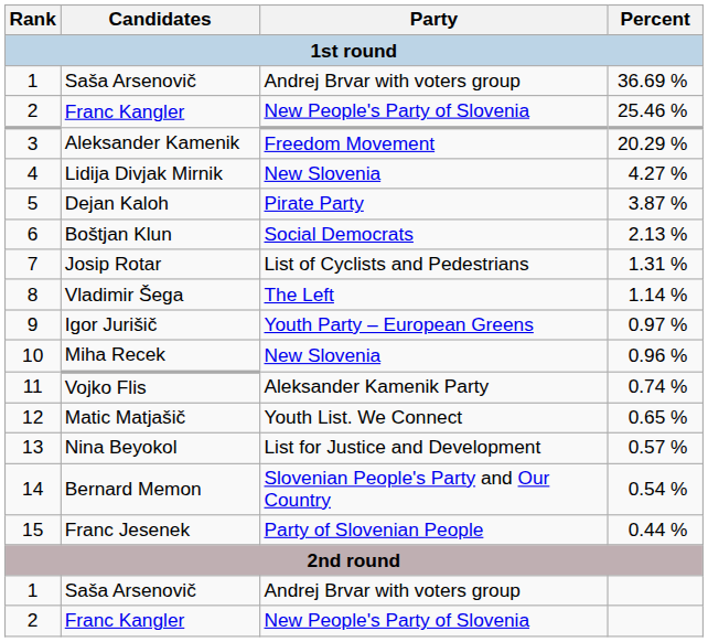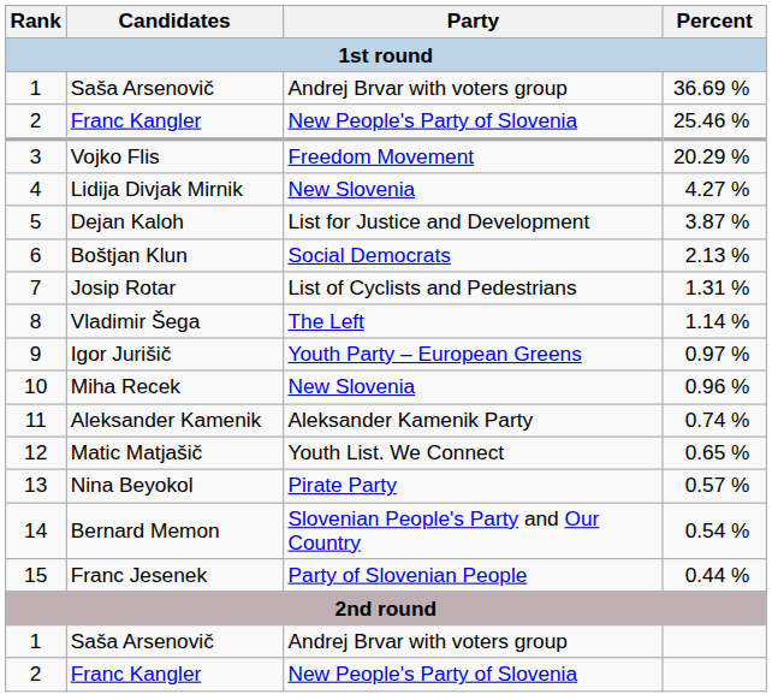 <table class="wikitable">
 <tr>
 <th width=37>Rank</th>
 <th width=160>Candidates</th>
 <th width=285>Party</th>
 <th width=72>Percent</th>
 </tr>
 <tr>
 <td bgcolor=#BCD4E6 colspan=4 align=center><strong>1st round</strong></td>
 </tr>
 <tr>
 <td align=center>1</td>
 <td>Saša Arsenovič</td>
 <td>Andrej Brvar with voters group</td>
 <td align=right>36.69 %  </td>
 </tr>
 <tr>
 <td align=center>2</td>
 <td><a href='#'>Franc Kangler</a></td>
 <td><a href='#'>New People's Party of Slovenia</a></td>
 <td align=right>25.46 %  </td>
 </tr>
 <tr>
 <td style="border-top-width:3px" align=center>3</td>
-<td>Aleksander Kamenik</td>
+<td style="border-top-width:3px">Vojko Flis</td>
 <td style="border-top-width:3px"><a href='#'>Freedom Movement</a></td>
 <td style="border-top-width:3px" align=right>20.29 %  </td>
 </tr>
 <tr>
 <td align=center>4</td>
 <td>Lidija Divjak Mirnik</td>
 <td><a href='#'>New Slovenia</a></td>
 <td align=right>4.27 %  </td>
 </tr>
 <tr>
 <td align=center>5</td>
 <td>Dejan Kaloh</td>
-<td><a href='#'>Pirate Party</a></td>
+<td>List for Justice and Development</td>
 <td align=right>3.87 %  </td>
 </tr>
 <tr>
 <td align=center>6</td>
 <td>Boštjan Klun</td>
 <td><a href='#'>Social Democrats</a></td>
 <td align=right>2.13 %  </td>
 </tr>
 <tr>
 <td align=center>7</td>
 <td>Josip Rotar</td>
 <td>List of Cyclists and Pedestrians</td>
 <td align=right>1.31 %  </td>
 </tr>
 <tr>
 <td align=center>8</td>
 <td>Vladimir Šega</td>
 <td><a href='#'>The Left</a></td>
 <td align=right>1.14 %  </td>
 </tr>
 <tr>
 <td align=center>9</td>
 <td>Igor Jurišič</td>
 <td><a href='#'>Youth Party – European Greens</a></td>
 <td align=right>0.97 %  </td>
 </tr>
 <tr>
 <td align=center>10</td>
 <td>Miha Recek</td>
 <td><a href='#'>New Slovenia</a></td>
 <td align=right>0.96 %  </td>
 </tr>
 <tr>
 <td align=center>11</td>
-<td style="border-top-width:3px">Vojko Flis</td>
+<td>Aleksander Kamenik</td>
 <td>Aleksander Kamenik Party</td>
 <td align=right>0.74 %  </td>
 </tr>
 <tr>
 <td align=center>12</td>
 <td>Matic Matjašič</td>
 <td>Youth List. We Connect</td>
 <td align=right>0.65 %  </td>
 </tr>
 <tr>
 <td align=center>13</td>
 <td>Nina Beyokol</td>
-<td>List for Justice and Development</td>
+<td><a href='#'>Pirate Party</a></td>
 <td align=right>0.57 %  </td>
 </tr>
 <tr>
 <td align=center>14</td>
 <td>Bernard Memon</td>
 <td><a href='#'>Slovenian People's Party</a> and <a href='#'>Our Country</a></td>
 <td align=right>0.54 %  </td>
 </tr>
 <tr>
 <td align=center>15</td>
 <td>Franc Jesenek</td>
 <td><a href='#'>Party of Slovenian People</a></td>
 <td align=right>0.44 %  </td>
 </tr>
 <tr>
 <td bgcolor=#BFAFB2 colspan=4 align=center><strong>2nd round</strong></td>
 </tr>
 <tr>
 <td align=center>1</td>
 <td>Saša Arsenovič</td>
 <td>Andrej Brvar with voters group</td>
 <td></td>
 </tr>
 <tr>
 <td align=center>2</td>
 <td><a href='#'>Franc Kangler</a></td>
 <td><a href='#'>New People's Party of Slovenia</a></td>
 <td></td>
 </tr>
 </table>
